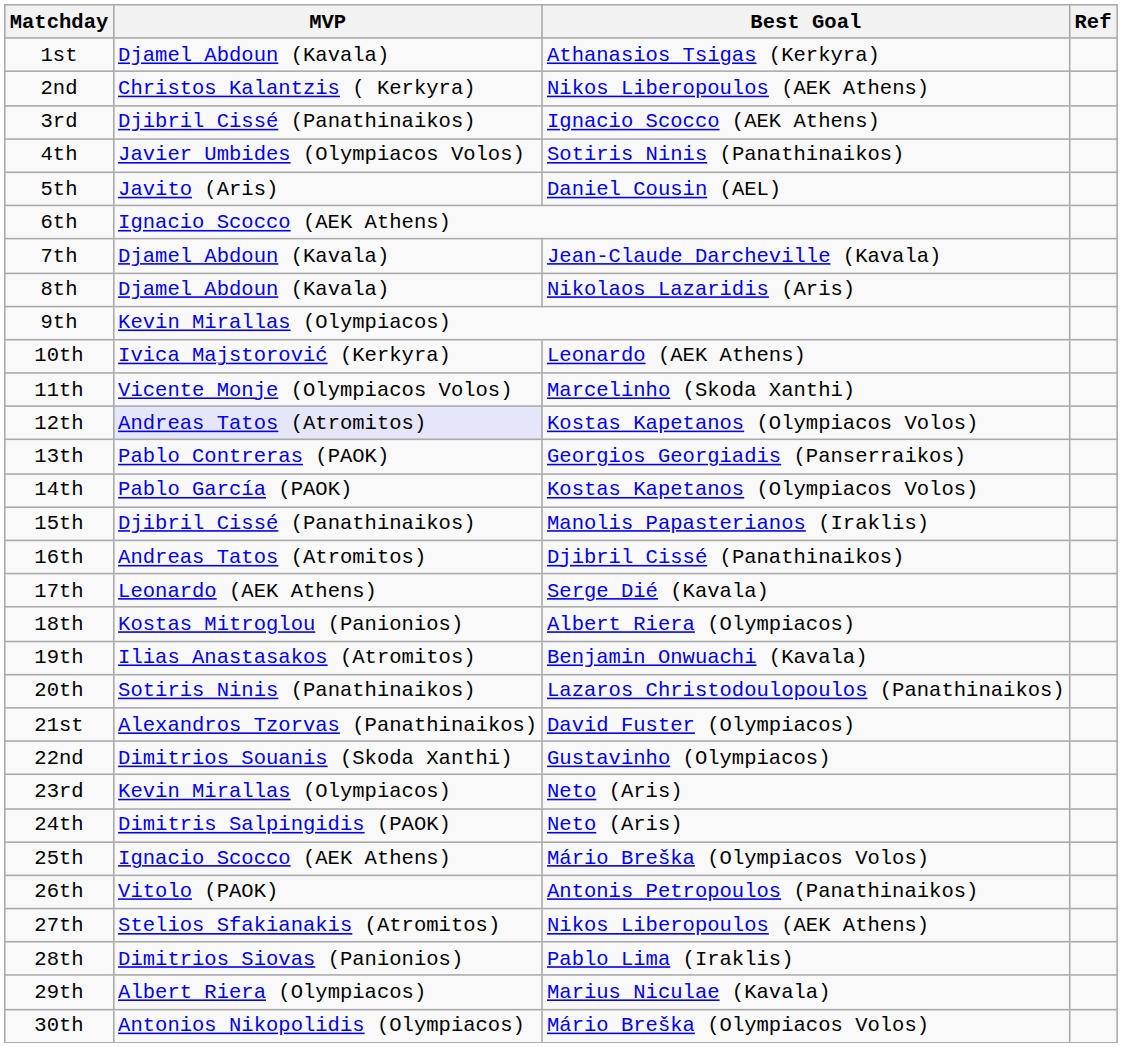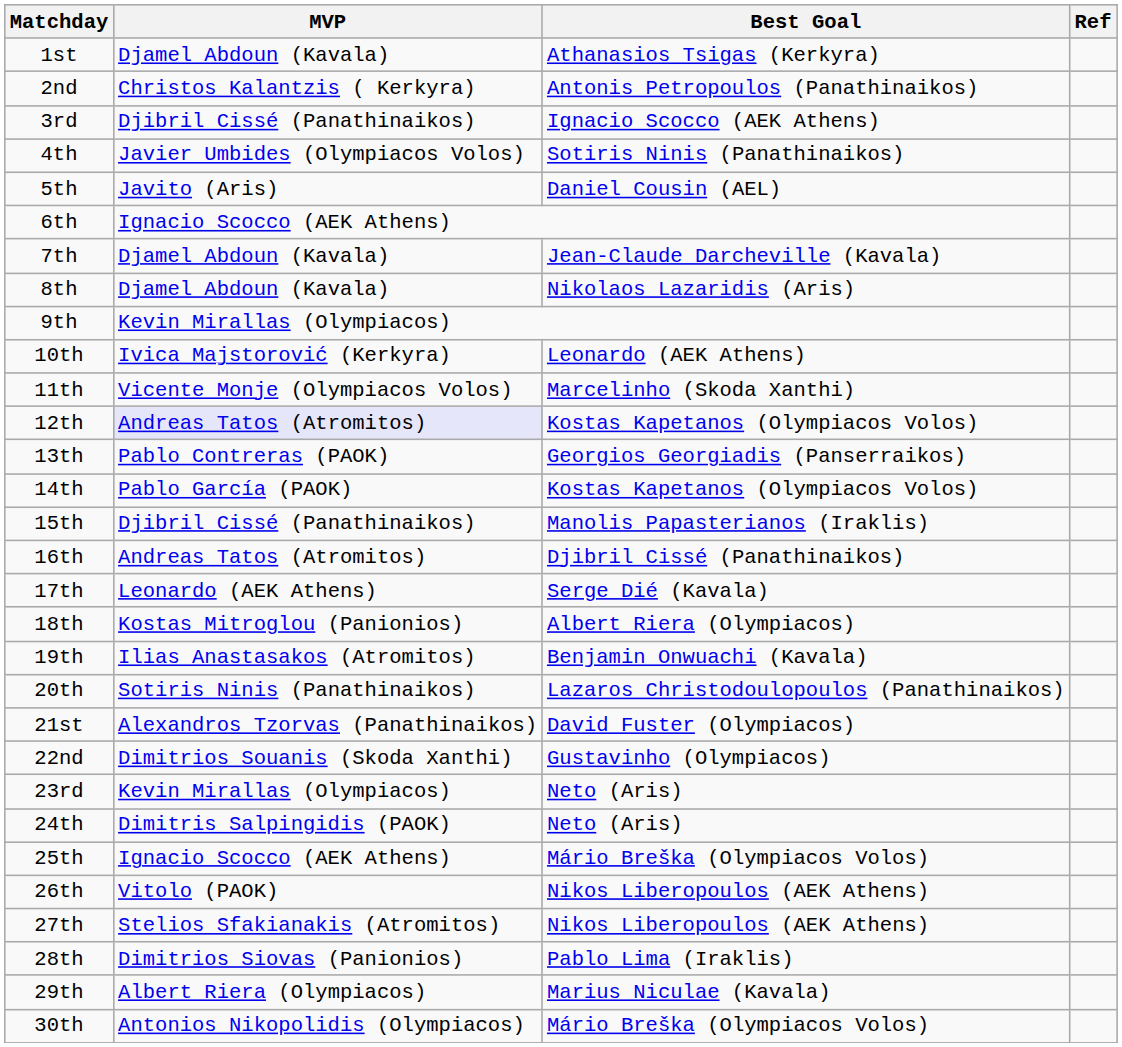 <table class="wikitable">
 <tr>
 <th>Matchday</th>
 <th>MVP</th>
 <th>Best Goal</th>
 <th>Ref</th>
 </tr>
 <tr>
 <td align="center">1st</td>
 <td> <a href='#'>Djamel Abdoun</a> (Kavala)</td>
 <td> <a href='#'>Athanasios Tsigas</a> (Kerkyra)</td>
 <td align="center"></td>
 </tr>
 <tr>
 <td align="center">2nd</td>
 <td> <a href='#'>Christos Kalantzis</a> (	Kerkyra)</td>
-<td> <a href='#'>Nikos Liberopoulos</a> (AEK Athens)</td>
+<td> <a href='#'>Antonis Petropoulos</a> (Panathinaikos)</td>
 <td align="center"></td>
 </tr>
 <tr>
 <td align="center">3rd</td>
 <td> <a href='#'>Djibril Cissé</a> (Panathinaikos)</td>
 <td> <a href='#'>Ignacio Scocco</a> (AEK Athens)</td>
 <td align="center"></td>
 </tr>
 <tr>
 <td align="center">4th</td>
 <td> <a href='#'>Javier Umbides</a> (Olympiacos Volos)</td>
 <td> <a href='#'>Sotiris Ninis</a> (Panathinaikos)</td>
 <td align="center"></td>
 </tr>
 <tr>
 <td align="center">5th</td>
 <td> <a href='#'>Javito</a> (Aris)</td>
 <td> <a href='#'>Daniel Cousin</a> (AEL)</td>
 <td align="center"></td>
 </tr>
 <tr>
 <td align="center">6th</td>
 <td colspan=2> <a href='#'>Ignacio Scocco</a> (AEK Athens)</td>
 <td align="center"></td>
 </tr>
 <tr>
 <td align="center">7th</td>
 <td> <a href='#'>Djamel Abdoun</a> (Kavala)</td>
 <td> <a href='#'>Jean-Claude Darcheville</a> (Kavala)</td>
 <td align="center"></td>
 </tr>
 <tr>
 <td align="center">8th</td>
 <td> <a href='#'>Djamel Abdoun</a> (Kavala)</td>
 <td> <a href='#'>Nikolaos Lazaridis</a> (Aris)</td>
 <td align="center"></td>
 </tr>
 <tr>
 <td align="center">9th</td>
 <td colspan=2> <a href='#'>Kevin Mirallas</a> (Olympiacos)</td>
 <td align="center"></td>
 </tr>
 <tr>
 <td align="center">10th</td>
 <td> <a href='#'>Ivica Majstorović</a> (Kerkyra)</td>
 <td> <a href='#'>Leonardo</a> (AEK Athens)</td>
 <td align="center"></td>
 </tr>
 <tr>
 <td align="center">11th</td>
 <td> <a href='#'>Vicente Monje</a> (Olympiacos Volos)</td>
 <td> <a href='#'>Marcelinho</a> (Skoda Xanthi)</td>
 <td align="center"></td>
 </tr>
 <tr>
 <td align="center">12th</td>
 <td style="background: lavender;"> <a href='#'>Andreas Tatos</a> (Atromitos)</td>
 <td> <a href='#'>Kostas Kapetanos</a> (Olympiacos Volos)</td>
 <td align="center"></td>
 </tr>
 <tr>
 <td align="center">13th</td>
 <td> <a href='#'>Pablo Contreras</a> (PAOK)</td>
 <td> <a href='#'>Georgios Georgiadis</a> (Panserraikos)</td>
 <td align="center"></td>
 </tr>
 <tr>
 <td align="center">14th</td>
 <td> <a href='#'>Pablo García</a> (PAOK)</td>
 <td> <a href='#'>Kostas Kapetanos</a> (Olympiacos Volos)</td>
 <td align="center"></td>
 </tr>
 <tr>
 <td align="center">15th</td>
 <td> <a href='#'>Djibril Cissé</a> (Panathinaikos)</td>
 <td> <a href='#'>Manolis Papasterianos</a> (Iraklis)</td>
 <td align="center"></td>
 </tr>
 <tr>
 <td align="center">16th</td>
 <td> <a href='#'>Andreas Tatos</a> (Atromitos)</td>
 <td> <a href='#'>Djibril Cissé</a> (Panathinaikos)</td>
 <td align="center"></td>
 </tr>
 <tr>
 <td align="center">17th</td>
 <td> <a href='#'>Leonardo</a> (AEK Athens)</td>
 <td> <a href='#'>Serge Dié</a> (Kavala)</td>
 <td align="center"></td>
 </tr>
 <tr>
 <td align="center">18th</td>
 <td> <a href='#'>Kostas Mitroglou</a> (Panionios)</td>
 <td> <a href='#'>Albert Riera</a> (Olympiacos)</td>
 <td align="center"></td>
 </tr>
 <tr>
 <td align="center">19th</td>
 <td> <a href='#'>Ilias Anastasakos</a> (Atromitos)</td>
 <td> <a href='#'>Benjamin Onwuachi</a> (Kavala)</td>
 <td align="center"></td>
 </tr>
 <tr>
 <td align="center">20th</td>
 <td> <a href='#'>Sotiris Ninis</a> (Panathinaikos)</td>
 <td> <a href='#'>Lazaros Christodoulopoulos</a> (Panathinaikos)</td>
 <td align="center"></td>
 </tr>
 <tr>
 <td align="center">21st</td>
 <td> <a href='#'>Alexandros Tzorvas</a> (Panathinaikos)</td>
 <td> <a href='#'>David Fuster</a> (Olympiacos)</td>
 <td align="center"></td>
 </tr>
 <tr>
 <td align="center">22nd</td>
 <td> <a href='#'>Dimitrios Souanis</a> (Skoda Xanthi)</td>
 <td> <a href='#'>Gustavinho</a> (Olympiacos)</td>
 <td align="center"></td>
 </tr>
 <tr>
 <td align="center">23rd</td>
 <td> <a href='#'>Kevin Mirallas</a> (Olympiacos)</td>
 <td> <a href='#'>Neto</a> (Aris)</td>
 <td align="center"></td>
 </tr>
 <tr>
 <td align="center">24th</td>
 <td> <a href='#'>Dimitris Salpingidis</a> (PAOK)</td>
 <td> <a href='#'>Neto</a> (Aris)</td>
 <td align="center"></td>
 </tr>
 <tr>
 <td align="center">25th</td>
 <td> <a href='#'>Ignacio Scocco</a> (AEK Athens)</td>
 <td> <a href='#'>Mário Breška</a> (Olympiacos Volos)</td>
 <td align="center"></td>
 </tr>
 <tr>
 <td align="center">26th</td>
 <td> <a href='#'>Vitolo</a> (PAOK)</td>
-<td> <a href='#'>Antonis Petropoulos</a> (Panathinaikos)</td>
+<td> <a href='#'>Nikos Liberopoulos</a> (AEK Athens)</td>
 <td align="center"></td>
 </tr>
 <tr>
 <td align="center">27th</td>
 <td> <a href='#'>Stelios Sfakianakis</a> (Atromitos)</td>
 <td> <a href='#'>Nikos Liberopoulos</a> (AEK Athens)</td>
 <td align="center"></td>
 </tr>
 <tr>
 <td align="center">28th</td>
 <td> <a href='#'>Dimitrios Siovas</a> (Panionios)</td>
 <td> <a href='#'>Pablo Lima</a> (Iraklis)</td>
 <td align="center"></td>
 </tr>
 <tr>
 <td align="center">29th</td>
 <td> <a href='#'>Albert Riera</a> (Olympiacos)</td>
 <td> <a href='#'>Marius Niculae</a> (Kavala)</td>
 <td align="center"></td>
 </tr>
 <tr>
 <td align="center">30th</td>
 <td> <a href='#'>Antonios Nikopolidis</a> (Olympiacos)</td>
 <td> <a href='#'>Mário Breška</a> (Olympiacos Volos)</td>
 <td align="center"></td>
 </tr>
 </table>
